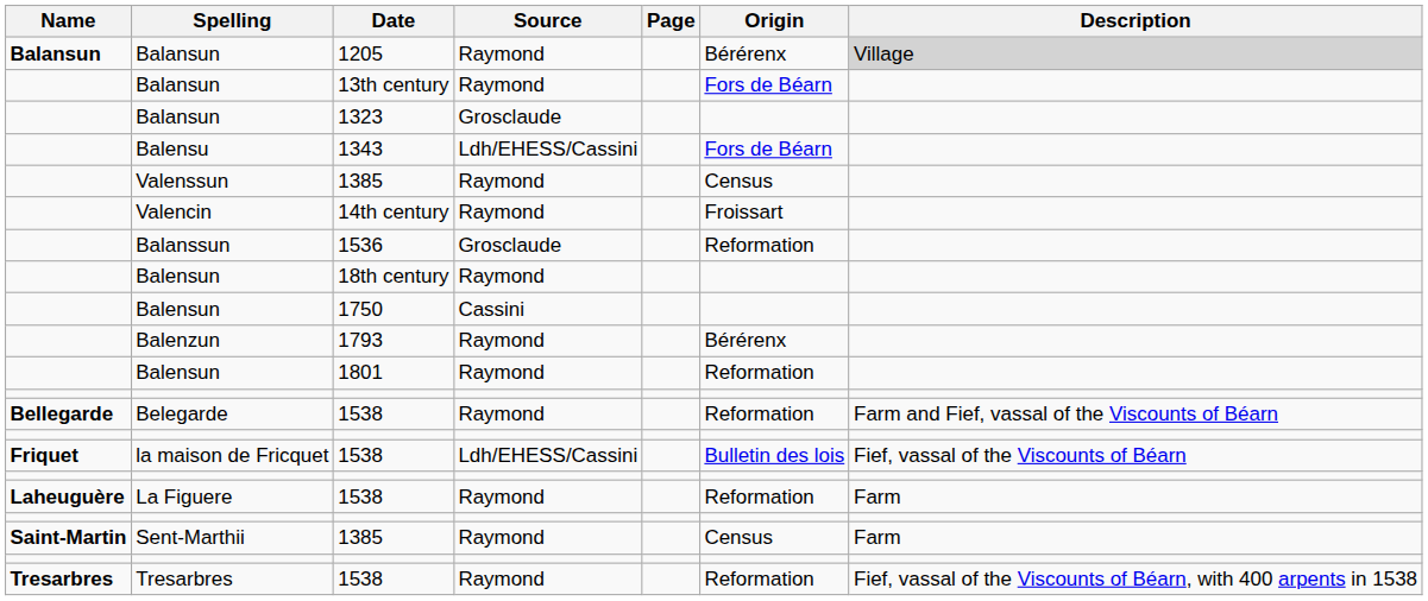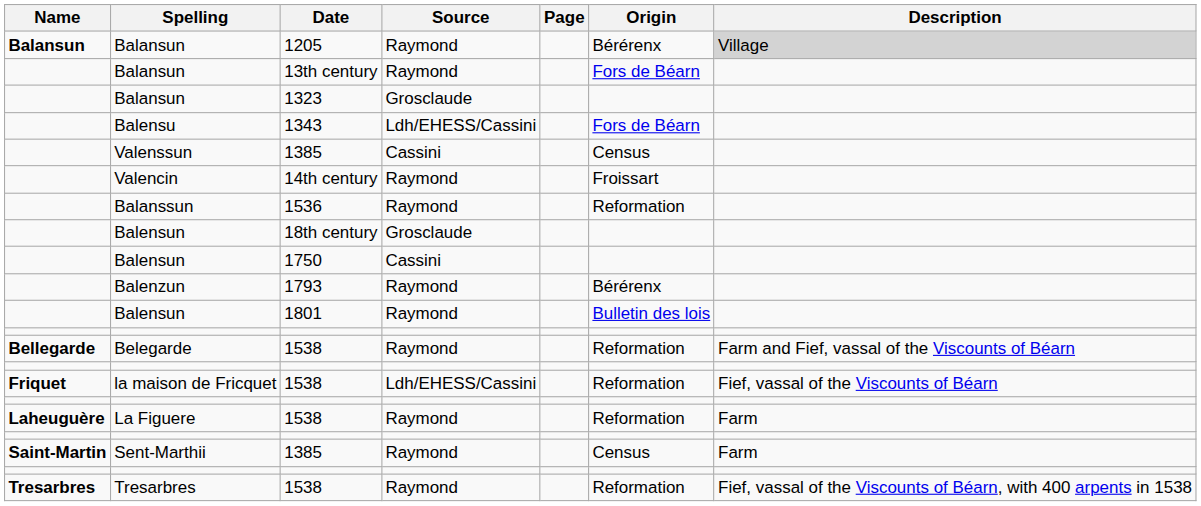 <table class="wikitable">
 <tr>
 <th>Name</th>
 <th>Spelling</th>
 <th>Date</th>
 <th>Source</th>
 <th>Page</th>
 <th>Origin</th>
 <th>Description</th>
 </tr>
 <tr>
 <td><strong>Balansun</strong></td>
 <td>Balansun</td>
 <td>1205</td>
 <td>Raymond</td>
 <td></td>
 <td>Bérérenx</td>
 <td style="background: lightgrey;">Village</td>
 </tr>
 <tr>
 <td></td>
 <td>Balansun</td>
 <td>13th century</td>
 <td>Raymond</td>
 <td></td>
 <td><a href='#'>Fors de Béarn</a></td>
 <td></td>
 </tr>
 <tr>
 <td></td>
 <td>Balansun</td>
 <td>1323</td>
 <td>Grosclaude</td>
 <td></td>
 <td></td>
 <td></td>
 </tr>
 <tr>
 <td></td>
 <td>Balensu</td>
 <td>1343</td>
 <td>Ldh/EHESS/Cassini</td>
 <td></td>
 <td><a href='#'>Fors de Béarn</a></td>
 <td></td>
 </tr>
 <tr>
 <td></td>
 <td>Valenssun</td>
 <td>1385</td>
-<td>Raymond</td>
+<td>Cassini</td>
 <td></td>
 <td>Census</td>
 <td></td>
 </tr>
 <tr>
 <td></td>
 <td>Valencin</td>
 <td>14th century</td>
 <td>Raymond</td>
 <td></td>
 <td>Froissart</td>
 <td></td>
 </tr>
 <tr>
 <td></td>
 <td>Balanssun</td>
 <td>1536</td>
-<td>Grosclaude</td>
+<td>Raymond</td>
 <td></td>
 <td>Reformation</td>
 <td></td>
 </tr>
 <tr>
 <td></td>
 <td>Balensun</td>
 <td>18th century</td>
-<td>Raymond</td>
+<td>Grosclaude</td>
 <td></td>
 <td></td>
 <td></td>
 </tr>
 <tr>
 <td></td>
 <td>Balensun</td>
 <td>1750</td>
 <td>Cassini</td>
 <td></td>
 <td></td>
 <td></td>
 </tr>
 <tr>
 <td></td>
 <td>Balenzun</td>
 <td>1793</td>
 <td>Raymond</td>
 <td></td>
 <td>Bérérenx</td>
 <td></td>
 </tr>
 <tr>
 <td></td>
 <td>Balensun</td>
 <td>1801</td>
 <td>Raymond</td>
 <td></td>
-<td>Reformation</td>
+<td><a href='#'>Bulletin des lois</a></td>
 <td></td>
 </tr>
 <tr>
 <td></td>
 <td></td>
 <td></td>
 <td></td>
 <td></td>
 <td></td>
 <td></td>
 </tr>
 <tr>
 <td><strong>Bellegarde</strong></td>
 <td>Belegarde</td>
 <td>1538</td>
 <td>Raymond</td>
 <td></td>
 <td>Reformation</td>
 <td>Farm and Fief, vassal of the <a href='#'>Viscounts of Béarn</a></td>
 </tr>
 <tr>
 <td></td>
 <td></td>
 <td></td>
 <td></td>
 <td></td>
 <td></td>
 <td></td>
 </tr>
 <tr>
 <td><strong>Friquet</strong></td>
 <td>la maison de Fricquet</td>
 <td>1538</td>
 <td>Ldh/EHESS/Cassini</td>
 <td></td>
-<td><a href='#'>Bulletin des lois</a></td>
+<td>Reformation</td>
 <td>Fief, vassal of the <a href='#'>Viscounts of Béarn</a></td>
 </tr>
 <tr>
 <td></td>
 <td></td>
 <td></td>
 <td></td>
 <td></td>
 <td></td>
 <td></td>
 </tr>
 <tr>
 <td><strong>Laheuguère</strong></td>
 <td>La Figuere</td>
 <td>1538</td>
 <td>Raymond</td>
 <td></td>
 <td>Reformation</td>
 <td>Farm</td>
 </tr>
 <tr>
 <td></td>
 <td></td>
 <td></td>
 <td></td>
 <td></td>
 <td></td>
 <td></td>
 </tr>
 <tr>
 <td><strong>Saint-Martin</strong></td>
 <td>Sent-Marthii</td>
 <td>1385</td>
 <td>Raymond</td>
 <td></td>
 <td>Census</td>
 <td>Farm</td>
 </tr>
 <tr>
 <td></td>
 <td></td>
 <td></td>
 <td></td>
 <td></td>
 <td></td>
 <td></td>
 </tr>
 <tr>
 <td><strong>Tresarbres</strong></td>
 <td>Tresarbres</td>
 <td>1538</td>
 <td>Raymond</td>
 <td></td>
 <td>Reformation</td>
 <td>Fief, vassal of the <a href='#'>Viscounts of Béarn</a>, with 400 <a href='#'>arpents</a> in 1538</td>
 </tr>
 </table>
